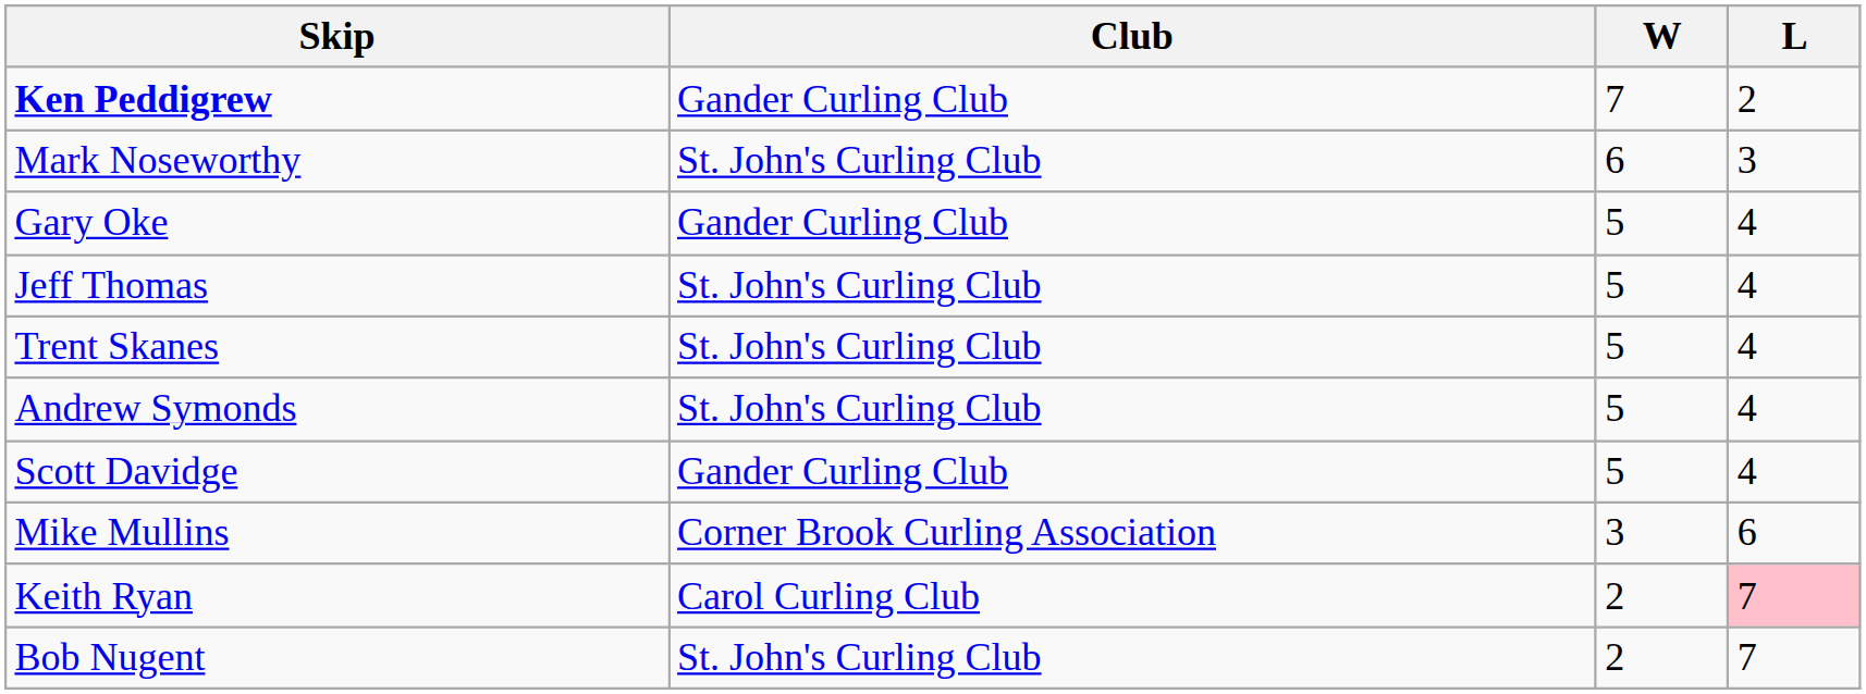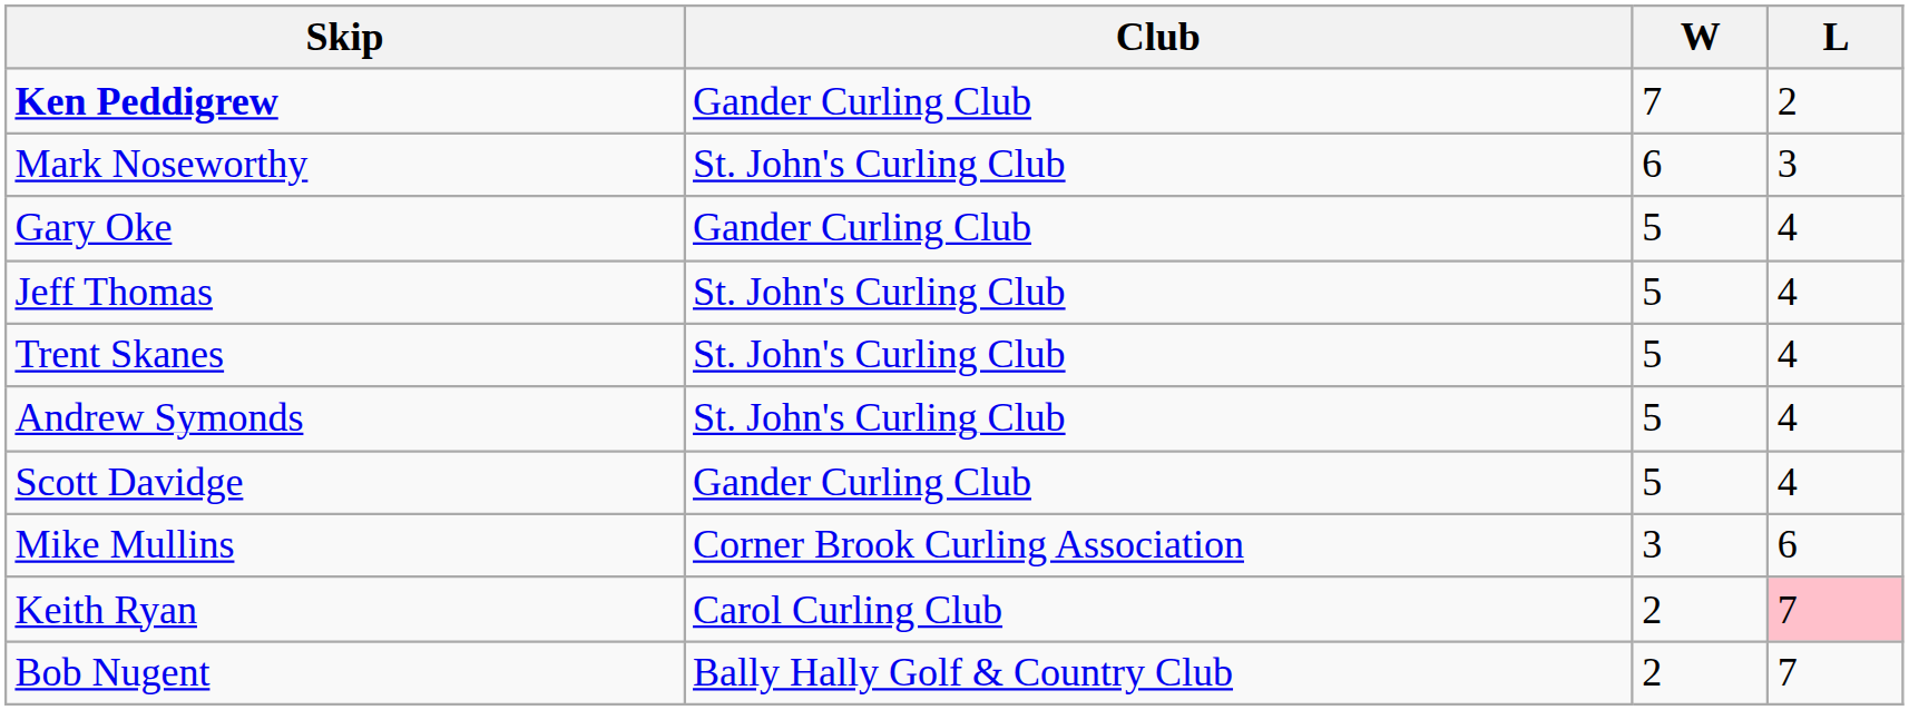 <table class="wikitable" width=60%>
 <tr>
 <th width=25%>Skip</th>
 <th width=35%>Club</th>
 <th width=5%>W</th>
 <th width=5%>L</th>
 </tr>
 <tr>
 <td><strong><a href='#'>Ken Peddigrew</a></strong></td>
 <td><a href='#'>Gander Curling Club</a></td>
 <td>7</td>
 <td>2</td>
 </tr>
 <tr>
 <td><a href='#'>Mark Noseworthy</a></td>
 <td><a href='#'>St. John's Curling Club</a></td>
 <td>6</td>
 <td>3</td>
 </tr>
 <tr>
 <td><a href='#'>Gary Oke</a></td>
 <td><a href='#'>Gander Curling Club</a></td>
 <td>5</td>
 <td>4</td>
 </tr>
 <tr>
 <td><a href='#'>Jeff Thomas</a></td>
 <td><a href='#'>St. John's Curling Club</a></td>
 <td>5</td>
 <td>4</td>
 </tr>
 <tr>
 <td><a href='#'>Trent Skanes</a></td>
 <td><a href='#'>St. John's Curling Club</a></td>
 <td>5</td>
 <td>4</td>
 </tr>
 <tr>
 <td><a href='#'>Andrew Symonds</a></td>
 <td><a href='#'>St. John's Curling Club</a></td>
 <td>5</td>
 <td>4</td>
 </tr>
 <tr>
 <td><a href='#'>Scott Davidge</a></td>
 <td><a href='#'>Gander Curling Club</a></td>
 <td>5</td>
 <td>4</td>
 </tr>
 <tr>
 <td><a href='#'>Mike Mullins</a></td>
 <td><a href='#'>Corner Brook Curling Association</a></td>
 <td>3</td>
 <td>6</td>
 </tr>
 <tr>
 <td><a href='#'>Keith Ryan</a></td>
 <td><a href='#'>Carol Curling Club</a></td>
 <td>2</td>
 <td style="background: pink;">7</td>
 </tr>
 <tr>
 <td><a href='#'>Bob Nugent</a></td>
-<td><a href='#'>St. John's Curling Club</a></td>
+<td><a href='#'>Bally Hally Golf & Country Club</a></td>
 <td>2</td>
 <td>7</td>
 </tr>
 </table>
